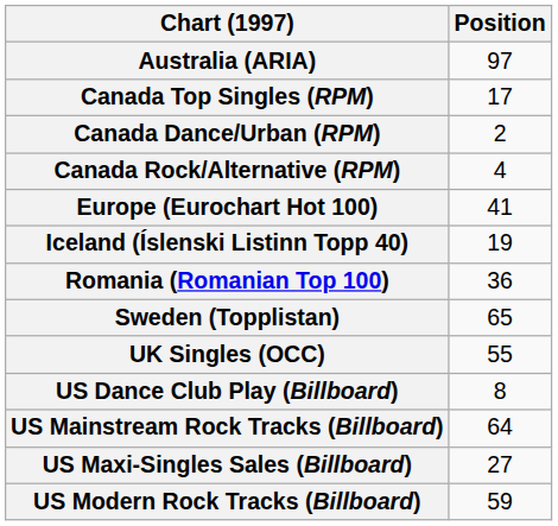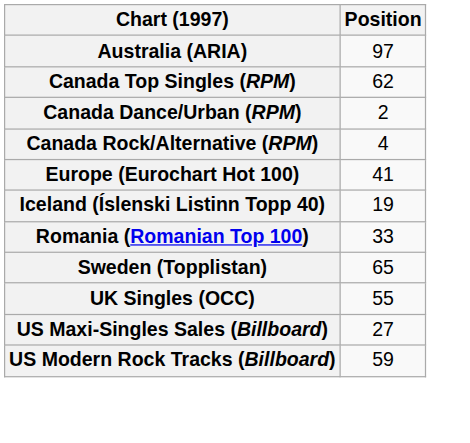 <table class="wikitable sortable plainrowheaders" style="text-align:center">
 <tr>
 <th>Chart (1997)</th>
 <th>Position</th>
 </tr>
 <tr>
 <th scope="row">Australia (ARIA)</th>
 <td>97</td>
 </tr>
 <tr>
 <th scope="row">Canada Top Singles (<em>RPM</em>)</th>
-<td>17</td>
+<td>62</td>
 </tr>
 <tr>
 <th scope="row">Canada Dance/Urban (<em>RPM</em>)</th>
 <td>2</td>
 </tr>
 <tr>
 <th scope="row">Canada Rock/Alternative (<em>RPM</em>)</th>
 <td>4</td>
 </tr>
 <tr>
 <th scope="row">Europe (Eurochart Hot 100)</th>
 <td>41</td>
 </tr>
 <tr>
 <th scope="row">Iceland (Íslenski Listinn Topp 40)</th>
 <td>19</td>
 </tr>
 <tr>
 <th scope="row">Romania (<a href='#'>Romanian Top 100</a>)</th>
-<td>36</td>
+<td>33</td>
 </tr>
 <tr>
 <th scope="row">Sweden (Topplistan)</th>
 <td>65</td>
 </tr>
 <tr>
 <th scope="row">UK Singles (OCC)</th>
 <td>55</td>
 </tr>
 <tr>
-<th scope="row">US Dance Club Play (<em>Billboard</em>)</th>
-<td>8</td>
-</tr>
-<tr>
-<th scope="row">US Mainstream Rock Tracks (<em>Billboard</em>)</th>
-<td>64</td>
-</tr>
-<tr>
 <th scope="row">US Maxi-Singles Sales (<em>Billboard</em>)</th>
 <td>27</td>
 </tr>
 <tr>
 <th scope="row">US Modern Rock Tracks (<em>Billboard</em>)</th>
 <td>59</td>
 </tr>
 </table>
